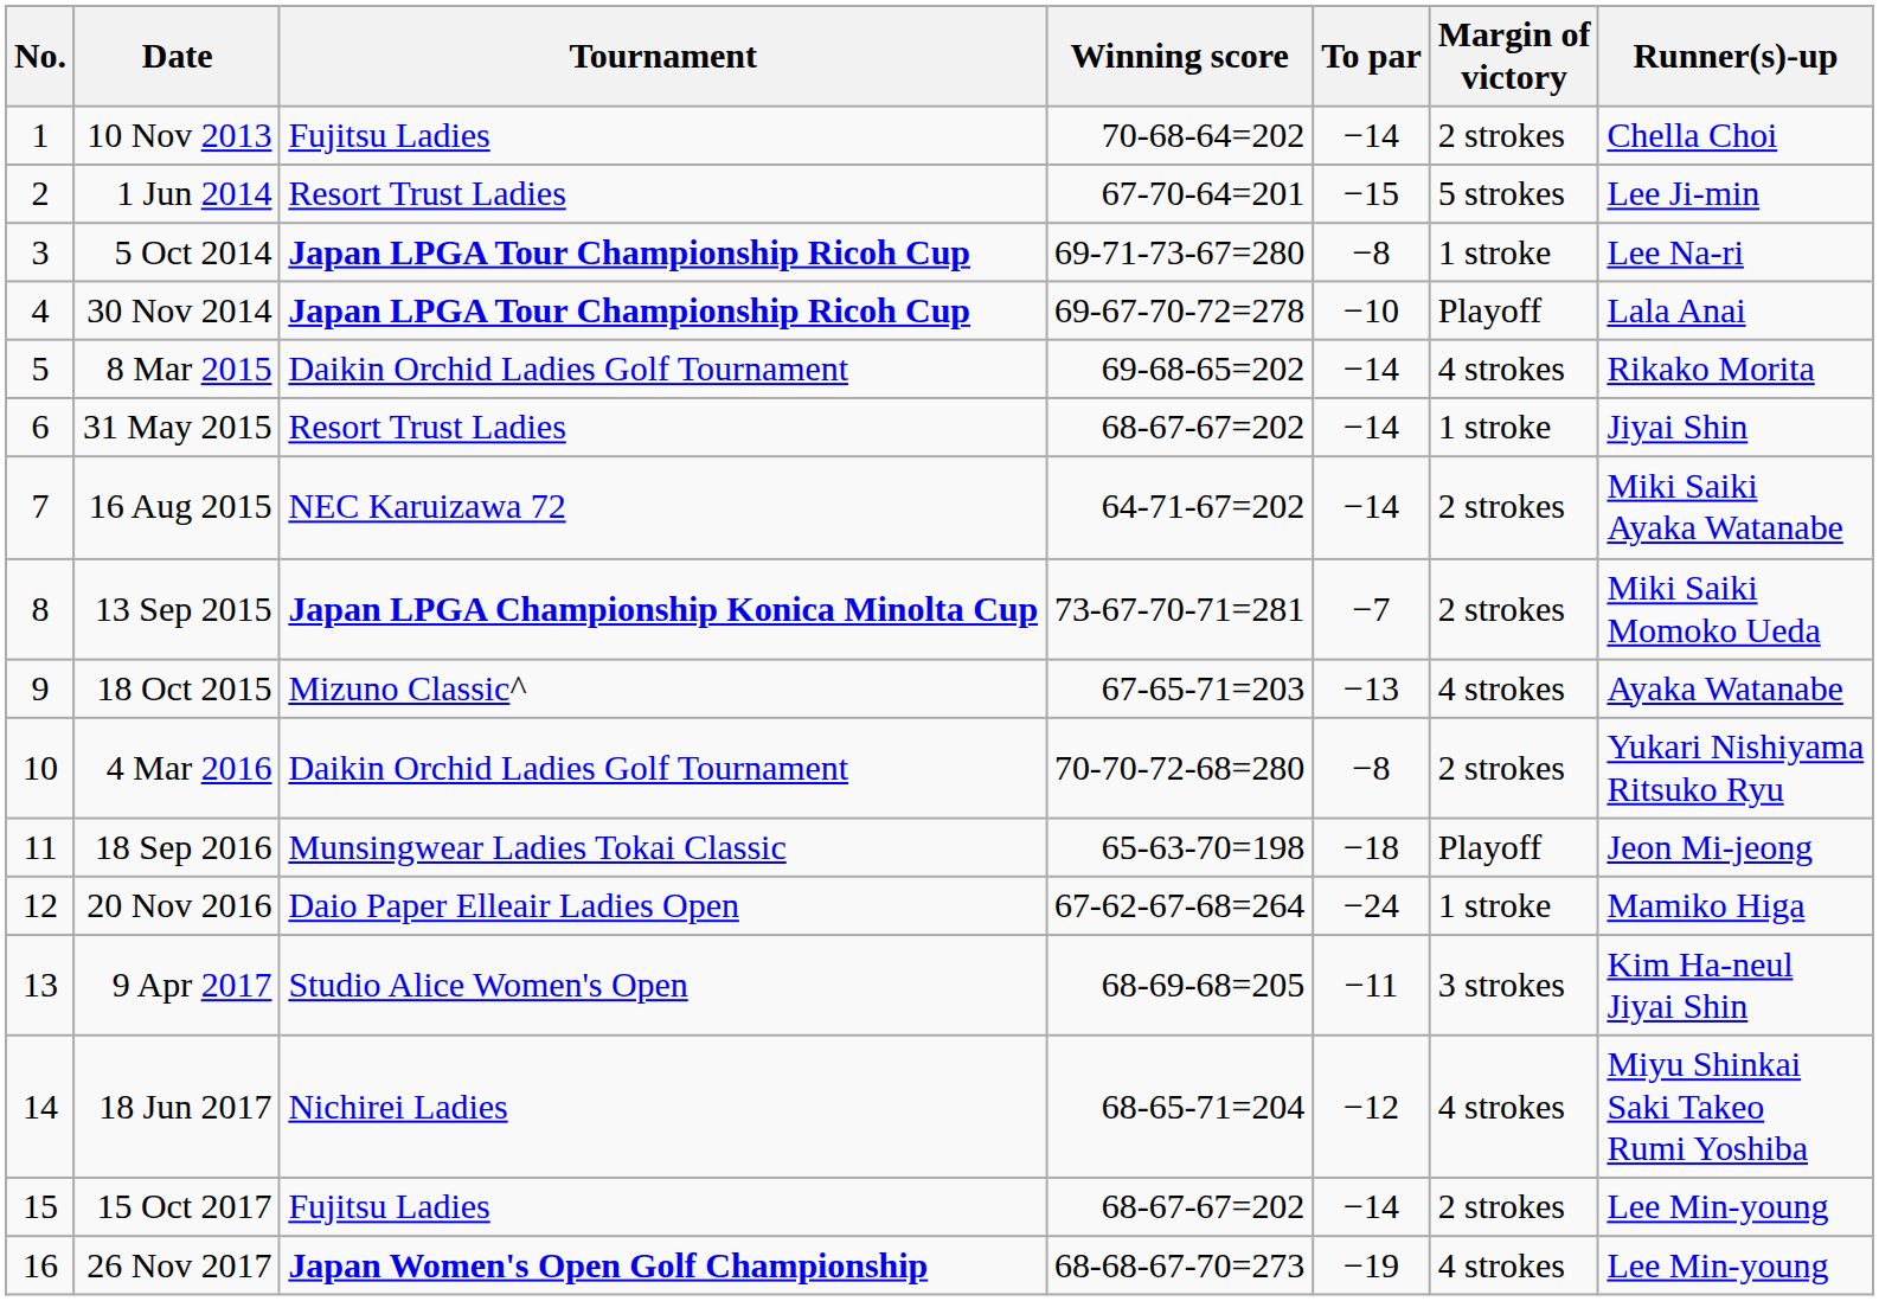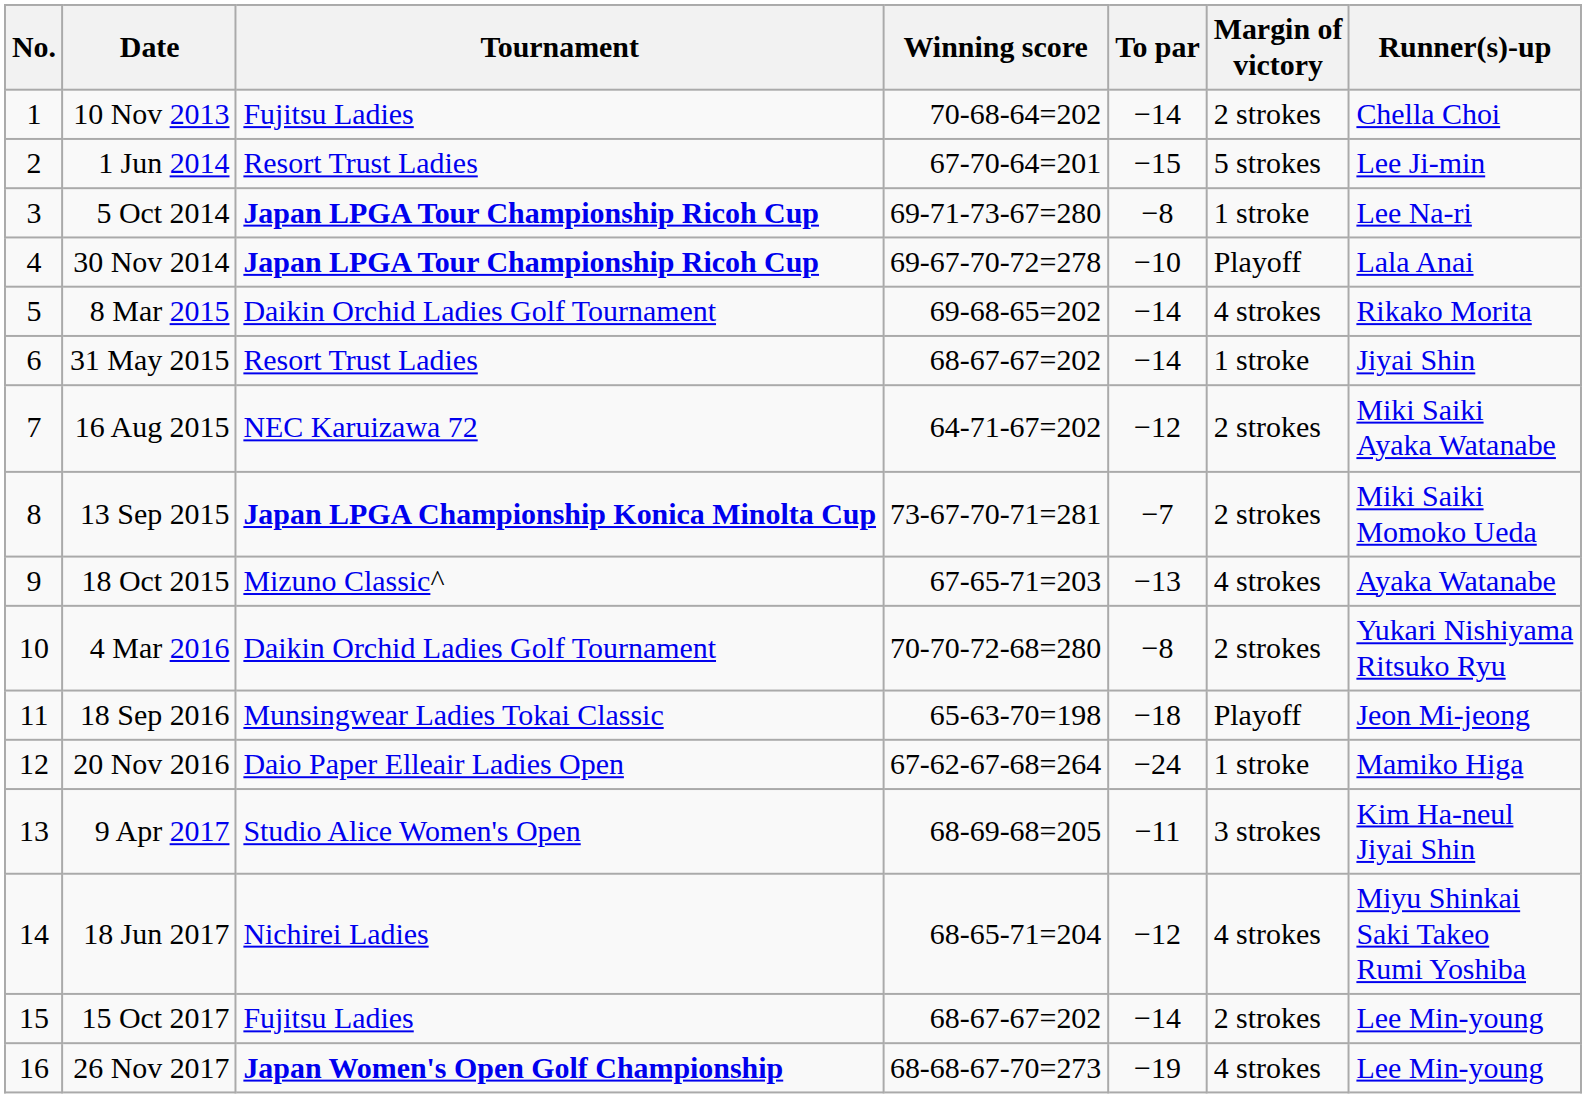 <table class="wikitable" style="font-size:95%;">
 <tr>
 <th>No.</th>
 <th>Date</th>
 <th>Tournament</th>
 <th>Winning score</th>
 <th>To par</th>
 <th>Margin of<br>victory</th>
 <th>Runner(s)-up</th>
 </tr>
 <tr>
 <td align=center>1</td>
 <td align=right>10 Nov <a href='#'>2013</a></td>
 <td><a href='#'>Fujitsu Ladies</a></td>
 <td align=right>70-68-64=202</td>
 <td align=center>−14</td>
 <td>2 strokes</td>
 <td> <a href='#'>Chella Choi</a></td>
 </tr>
 <tr>
 <td align=center>2</td>
 <td align=right>1 Jun <a href='#'>2014</a></td>
 <td><a href='#'>Resort Trust Ladies</a></td>
 <td align=right>67-70-64=201</td>
 <td align=center>−15</td>
 <td>5 strokes</td>
 <td> <a href='#'>Lee Ji-min</a></td>
 </tr>
 <tr>
 <td align=center>3</td>
 <td align=right>5 Oct 2014</td>
 <td><strong><a href='#'>Japan LPGA Tour Championship Ricoh Cup</a></strong></td>
 <td align=right>69-71-73-67=280</td>
 <td align=center>−8</td>
 <td>1 stroke</td>
 <td> <a href='#'>Lee Na-ri</a></td>
 </tr>
 <tr>
 <td align=center>4</td>
 <td align=right>30 Nov 2014</td>
 <td><strong><a href='#'>Japan LPGA Tour Championship Ricoh Cup</a></strong></td>
 <td align=right>69-67-70-72=278</td>
 <td align=center>−10</td>
 <td>Playoff</td>
 <td> <a href='#'>Lala Anai</a></td>
 </tr>
 <tr>
 <td align=center>5</td>
 <td align=right>8 Mar <a href='#'>2015</a></td>
 <td><a href='#'>Daikin Orchid Ladies Golf Tournament</a></td>
 <td align=right>69-68-65=202</td>
 <td align=center>−14</td>
 <td>4 strokes</td>
 <td> <a href='#'>Rikako Morita</a></td>
 </tr>
 <tr>
 <td align=center>6</td>
 <td align=right>31 May 2015</td>
 <td><a href='#'>Resort Trust Ladies</a></td>
 <td align=right>68-67-67=202</td>
 <td align=center>−14</td>
 <td>1 stroke</td>
 <td> <a href='#'>Jiyai Shin</a></td>
 </tr>
 <tr>
 <td align=center>7</td>
 <td align=right>16 Aug 2015</td>
 <td><a href='#'>NEC Karuizawa 72</a></td>
 <td align=right>64-71-67=202</td>
-<td align=center>−14</td>
+<td align=center>−12</td>
 <td>2 strokes</td>
 <td> <a href='#'>Miki Saiki</a><br> <a href='#'>Ayaka Watanabe</a></td>
 </tr>
 <tr>
 <td align=center>8</td>
 <td align=right>13 Sep 2015</td>
 <td><strong><a href='#'>Japan LPGA Championship Konica Minolta Cup</a></strong></td>
 <td align=right>73-67-70-71=281</td>
 <td align=center>−7</td>
 <td>2 strokes</td>
 <td> <a href='#'>Miki Saiki</a><br> <a href='#'>Momoko Ueda</a></td>
 </tr>
 <tr>
 <td align=center>9</td>
 <td align=right>18 Oct 2015</td>
 <td><a href='#'>Mizuno Classic</a>^</td>
 <td align=right>67-65-71=203</td>
 <td align=center>−13</td>
 <td>4 strokes</td>
 <td> <a href='#'>Ayaka Watanabe</a></td>
 </tr>
 <tr>
 <td align=center>10</td>
 <td align=right>4 Mar <a href='#'>2016</a></td>
 <td><a href='#'>Daikin Orchid Ladies Golf Tournament</a></td>
 <td align=right>70-70-72-68=280</td>
 <td align=center>−8</td>
 <td>2 strokes</td>
 <td> <a href='#'>Yukari Nishiyama</a><br> <a href='#'>Ritsuko Ryu</a></td>
 </tr>
 <tr>
 <td align=center>11</td>
 <td align=right>18 Sep 2016</td>
 <td><a href='#'>Munsingwear Ladies Tokai Classic</a></td>
 <td align=right>65-63-70=198</td>
 <td align=center>−18</td>
 <td>Playoff</td>
 <td> <a href='#'>Jeon Mi-jeong</a></td>
 </tr>
 <tr>
 <td align=center>12</td>
 <td align=right>20 Nov 2016</td>
 <td><a href='#'>Daio Paper Elleair Ladies Open</a></td>
 <td align=right>67-62-67-68=264</td>
 <td align=center>−24</td>
 <td>1 stroke</td>
 <td> <a href='#'>Mamiko Higa</a></td>
 </tr>
 <tr>
 <td align=center>13</td>
 <td align=right>9 Apr <a href='#'>2017</a></td>
 <td><a href='#'>Studio Alice Women's Open</a></td>
 <td align=right>68-69-68=205</td>
 <td align=center>−11</td>
 <td>3 strokes</td>
 <td> <a href='#'>Kim Ha-neul</a><br> <a href='#'>Jiyai Shin</a></td>
 </tr>
 <tr>
 <td align=center>14</td>
 <td align=right>18 Jun 2017</td>
 <td><a href='#'>Nichirei Ladies</a></td>
 <td align=right>68-65-71=204</td>
 <td align=center>−12</td>
 <td>4 strokes</td>
 <td> <a href='#'>Miyu Shinkai</a><br> <a href='#'>Saki Takeo</a><br> <a href='#'>Rumi Yoshiba</a></td>
 </tr>
 <tr>
 <td align=center>15</td>
 <td align=right>15 Oct 2017</td>
 <td><a href='#'>Fujitsu Ladies</a></td>
 <td align=right>68-67-67=202</td>
 <td align=center>−14</td>
 <td>2 strokes</td>
 <td> <a href='#'>Lee Min-young</a></td>
 </tr>
 <tr>
 <td align=center>16</td>
 <td align=right>26 Nov 2017</td>
 <td><strong><a href='#'>Japan Women's Open Golf Championship</a></strong></td>
 <td align=right>68-68-67-70=273</td>
 <td align=center>−19</td>
 <td>4 strokes</td>
 <td> <a href='#'>Lee Min-young</a></td>
 </tr>
 </table>
